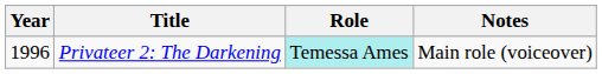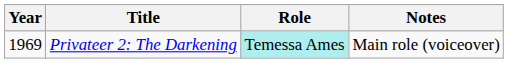 <table class="wikitable">
 <tr style="background:#b0c4de; text-align:center;">
 <th>Year</th>
 <th>Title</th>
 <th>Role</th>
 <th>Notes</th>
 </tr>
 <tr>
-<td>1996</td>
+<td>1969</td>
 <td><em><a href='#'>Privateer 2: The Darkening</a></em></td>
 <td style="background: paleturquoise;">Temessa Ames</td>
 <td>Main role (voiceover)</td>
 </tr>
 </table>
